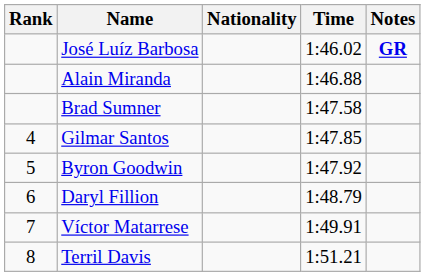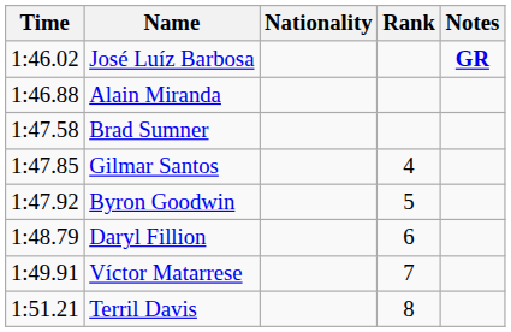 <table class="wikitable sortable" style="text-align:center">
 <tr>
-<th>Rank</th>
+<th>Time</th>
 <th>Name</th>
 <th>Nationality</th>
-<th>Time</th>
+<th>Rank</th>
 <th>Notes</th>
 </tr>
 <tr>
-<td></td>
+<td>1:46.02</td>
 <td align=left><a href='#'>José Luíz Barbosa</a></td>
 <td align=left></td>
-<td>1:46.02</td>
+<td></td>
 <td><strong><a href='#'>GR</a></strong></td>
 </tr>
 <tr>
-<td></td>
+<td>1:46.88</td>
 <td align=left><a href='#'>Alain Miranda</a></td>
 <td align=left></td>
-<td>1:46.88</td>
+<td></td>
 <td></td>
 </tr>
 <tr>
-<td></td>
+<td>1:47.58</td>
 <td align=left><a href='#'>Brad Sumner</a></td>
 <td align=left></td>
-<td>1:47.58</td>
+<td></td>
 <td></td>
 </tr>
 <tr>
-<td>4</td>
+<td>1:47.85</td>
 <td align=left><a href='#'>Gilmar Santos</a></td>
 <td align=left></td>
-<td>1:47.85</td>
+<td>4</td>
 <td></td>
 </tr>
 <tr>
-<td>5</td>
+<td>1:47.92</td>
 <td align=left><a href='#'>Byron Goodwin</a></td>
 <td align=left></td>
-<td>1:47.92</td>
+<td>5</td>
 <td></td>
 </tr>
 <tr>
-<td>6</td>
+<td>1:48.79</td>
 <td align=left><a href='#'>Daryl Fillion</a></td>
 <td align=left></td>
-<td>1:48.79</td>
+<td>6</td>
 <td></td>
 </tr>
 <tr>
-<td>7</td>
+<td>1:49.91</td>
 <td align=left><a href='#'>Víctor Matarrese</a></td>
 <td align=left></td>
-<td>1:49.91</td>
+<td>7</td>
 <td></td>
 </tr>
 <tr>
-<td>8</td>
+<td>1:51.21</td>
 <td align=left><a href='#'>Terril Davis</a></td>
 <td align=left></td>
-<td>1:51.21</td>
+<td>8</td>
 <td></td>
 </tr>
 </table>
